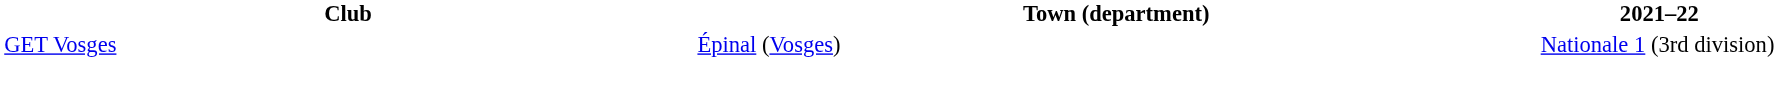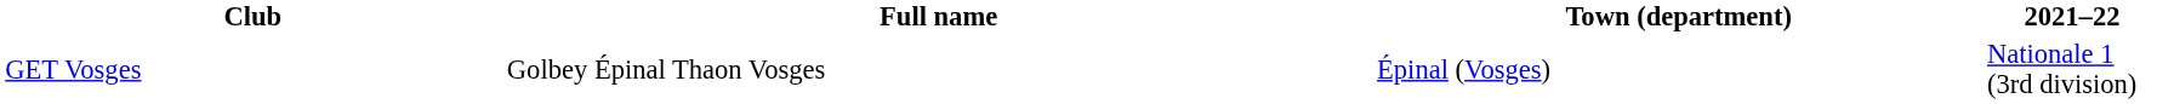 <table width="100%">
 <tr>
 <th width="23%">Club</th>
+<th width="40%">Full name</th>
 <th width="28%">Town (department)</th>
 <th width="8%">2021–22</th>
 </tr>
 <tr>
 <td><a href='#'>GET Vosges</a></td>
+<td>Golbey Épinal Thaon Vosges</td>
 <td><a href='#'>Épinal</a> (<a href='#'>Vosges</a>)</td>
 <td><a href='#'>Nationale 1</a> (3rd division)</td>
 </tr>
 </table>
